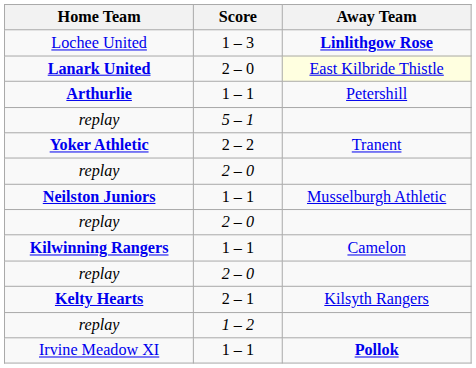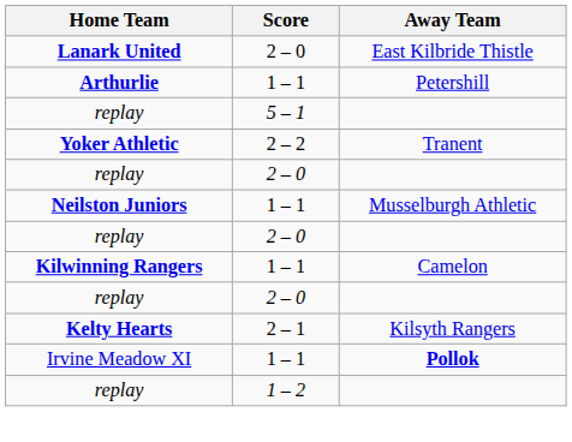 <table class="wikitable" style="text-align: center">
 <tr>
 <th width=180>Home Team</th>
 <th width=80>Score</th>
 <th width=180>Away Team</th>
 </tr>
 <tr>
-<td><a href='#'>Lochee United</a></td>
-<td>1 – 3</td>
-<td><strong><a href='#'>Linlithgow Rose</a></strong></td>
-</tr>
-<tr>
 <td><strong><a href='#'>Lanark United</a></strong></td>
 <td>2 – 0</td>
-<td style="background: lightyellow;"><a href='#'>East Kilbride Thistle</a></td>
+<td><a href='#'>East Kilbride Thistle</a></td>
 </tr>
 <tr>
 <td><strong><a href='#'>Arthurlie</a></strong></td>
 <td>1 – 1</td>
 <td><a href='#'>Petershill</a></td>
 </tr>
 <tr>
 <td><em>replay</em></td>
 <td><em>5 – 1</em></td>
 <td></td>
 </tr>
 <tr>
 <td><strong><a href='#'>Yoker Athletic</a></strong></td>
 <td>2 – 2</td>
 <td><a href='#'>Tranent</a></td>
 </tr>
 <tr>
 <td><em>replay</em></td>
 <td><em>2 – 0</em></td>
 <td></td>
 </tr>
 <tr>
 <td><strong><a href='#'>Neilston Juniors</a></strong></td>
 <td>1 – 1</td>
 <td><a href='#'>Musselburgh Athletic</a></td>
 </tr>
 <tr>
 <td><em>replay</em></td>
 <td><em>2 – 0</em></td>
 <td></td>
 </tr>
 <tr>
 <td><strong><a href='#'>Kilwinning Rangers</a></strong></td>
 <td>1 – 1</td>
 <td><a href='#'>Camelon</a></td>
 </tr>
 <tr>
 <td><em>replay</em></td>
 <td><em>2 – 0</em></td>
 <td></td>
 </tr>
 <tr>
 <td><strong><a href='#'>Kelty Hearts</a></strong></td>
 <td>2 – 1</td>
 <td><a href='#'>Kilsyth Rangers</a></td>
 </tr>
 <tr>
+<td><a href='#'>Irvine Meadow XI</a></td>
+<td>1 – 1</td>
+<td><strong><a href='#'>Pollok</a></strong></td>
+</tr>
+<tr>
 <td><em>replay</em></td>
 <td><em>1 – 2</em></td>
 <td></td>
 </tr>
-<tr>
-<td><a href='#'>Irvine Meadow XI</a></td>
-<td>1 – 1</td>
-<td><strong><a href='#'>Pollok</a></strong></td>
-</tr>
 </table>
